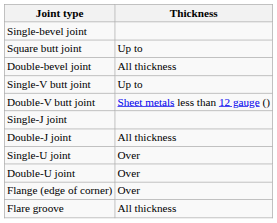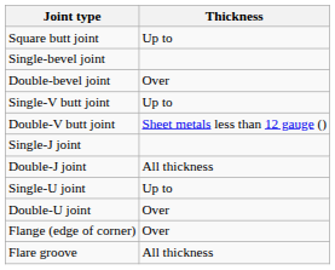 <table class="wikitable">
 <tr>
 <th>Joint type</th>
 <th>Thickness</th>
 </tr>
 <tr>
+<td>Square butt joint</td>
+<td>Up to </td>
+</tr>
+<tr>
 <td>Single-bevel joint</td>
 <td></td>
 </tr>
 <tr>
-<td>Square butt joint</td>
-<td>Up to </td>
-</tr>
-<tr>
 <td>Double-bevel joint</td>
-<td>All thickness</td>
+<td>Over </td>
 </tr>
 <tr>
 <td>Single-V butt joint</td>
 <td>Up to </td>
 </tr>
 <tr>
 <td>Double-V butt joint</td>
 <td><a href='#'>Sheet metals</a> less than <a href='#'>12 gauge</a> ()</td>
 </tr>
 <tr>
 <td>Single-J joint</td>
 <td></td>
 </tr>
 <tr>
 <td>Double-J joint</td>
 <td>All thickness</td>
 </tr>
 <tr>
 <td>Single-U joint</td>
-<td>Over </td>
+<td>Up to </td>
 </tr>
 <tr>
 <td>Double-U joint</td>
 <td>Over </td>
 </tr>
 <tr>
 <td>Flange (edge of corner)</td>
 <td>Over </td>
 </tr>
 <tr>
 <td>Flare groove</td>
 <td>All thickness</td>
 </tr>
 </table>
